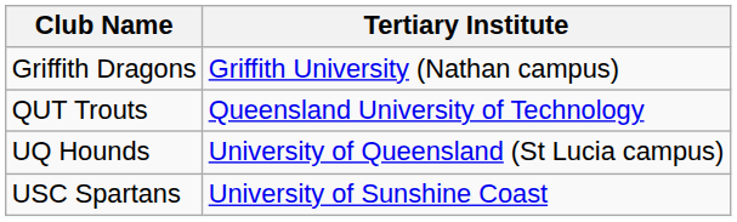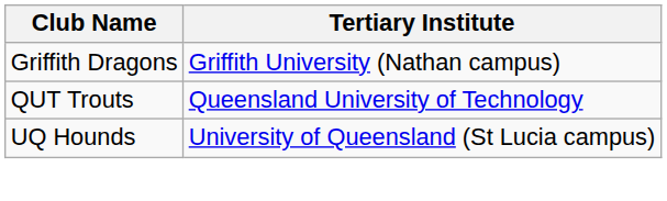 <table class="wikitable">
 <tr>
 <th>Club Name</th>
 <th>Tertiary Institute</th>
 </tr>
 <tr>
 <td>Griffith Dragons</td>
 <td><a href='#'>Griffith University</a> (Nathan campus)</td>
 </tr>
 <tr>
 <td>QUT Trouts</td>
 <td><a href='#'>Queensland University of Technology</a></td>
 </tr>
 <tr>
 <td>UQ Hounds</td>
 <td><a href='#'>University of Queensland</a> (St Lucia campus)</td>
 </tr>
-<tr>
-<td>USC Spartans</td>
-<td><a href='#'>University of Sunshine Coast</a></td>
-</tr>
 </table>
